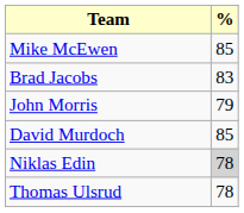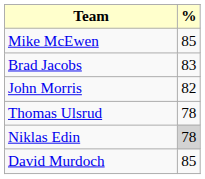 <table class="wikitable">
 <tr>
 <th style="background: #ffffcc; width:175px;">Team</th>
 <th style="background: #ffffcc;">%</th>
 </tr>
 <tr>
 <td> <a href='#'>Mike McEwen</a></td>
 <td>85</td>
 </tr>
 <tr>
 <td> <a href='#'>Brad Jacobs</a></td>
 <td>83</td>
 </tr>
 <tr>
 <td> <a href='#'>John Morris</a></td>
-<td>79</td>
+<td>82</td>
 </tr>
 <tr>
-<td> <a href='#'>David Murdoch</a></td>
-<td>85</td>
+<td> <a href='#'>Thomas Ulsrud</a></td>
+<td>78</td>
 </tr>
 <tr>
 <td> <a href='#'>Niklas Edin</a></td>
 <td style="background: lightgrey;">78</td>
 </tr>
 <tr>
-<td> <a href='#'>Thomas Ulsrud</a></td>
-<td>78</td>
+<td> <a href='#'>David Murdoch</a></td>
+<td>85</td>
 </tr>
 </table>
